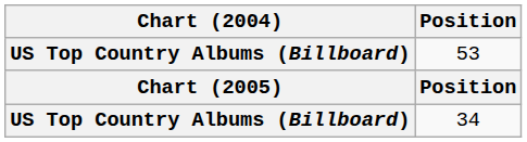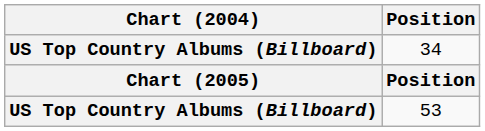 <table class="wikitable plainrowheaders" style="text-align:center">
 <tr>
 <th scope="col">Chart (2004)</th>
 <th scope="col">Position</th>
 </tr>
 <tr>
 <th scope="row">US Top Country Albums (<em>Billboard</em>)</th>
-<td>53</td>
+<td>34</td>
 </tr>
 <tr>
 <th scope="col">Chart (2005)</th>
 <th scope="col">Position</th>
 </tr>
 <tr>
 <th scope="row">US Top Country Albums (<em>Billboard</em>)</th>
-<td>34</td>
+<td>53</td>
 </tr>
 </table>
